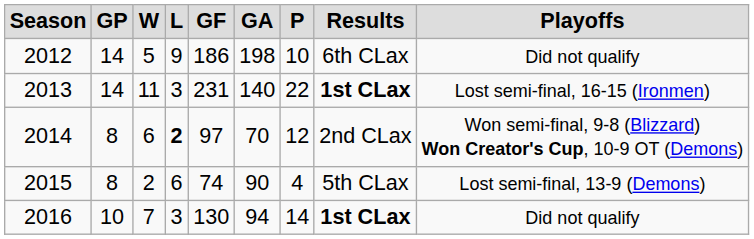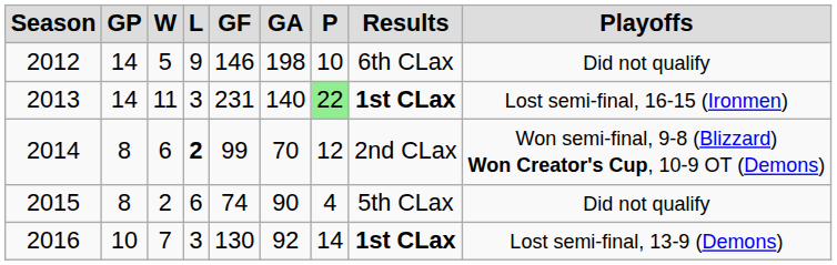 <table class="wikitable">
 <tr align="center"  bgcolor="#dddddd">
 <td><strong>Season</strong></td>
 <td><strong>GP</strong></td>
 <td><strong>W</strong></td>
 <td><strong>L</strong></td>
 <td><strong>GF</strong></td>
 <td><strong>GA</strong></td>
 <td><strong>P</strong></td>
 <td><strong>Results</strong></td>
 <td><strong>Playoffs</strong></td>
 </tr>
 <tr align="center">
 <td>2012</td>
 <td>14</td>
 <td>5</td>
 <td>9</td>
-<td>186</td>
+<td>146</td>
 <td>198</td>
 <td>10</td>
 <td>6th CLax</td>
 <td><small>Did not qualify</small></td>
 </tr>
 <tr align="center">
 <td>2013</td>
 <td>14</td>
 <td>11</td>
 <td>3</td>
 <td>231</td>
 <td>140</td>
-<td>22</td>
+<td style="background: lightgreen;">22</td>
 <td><strong>1st CLax</strong></td>
 <td><small>Lost semi-final, 16-15 (<a href='#'>Ironmen</a>)</small></td>
 </tr>
 <tr align="center">
 <td>2014</td>
 <td>8</td>
 <td>6</td>
 <td><strong>2</strong></td>
-<td>97</td>
+<td>99</td>
 <td>70</td>
 <td>12</td>
 <td>2nd CLax</td>
 <td><small>Won semi-final, 9-8 (<a href='#'>Blizzard</a>)<br><strong>Won Creator's Cup</strong>, 10-9 OT (<a href='#'>Demons</a>)</small></td>
 </tr>
 <tr align="center">
 <td>2015</td>
 <td>8</td>
 <td>2</td>
 <td>6</td>
 <td>74</td>
 <td>90</td>
 <td>4</td>
 <td>5th CLax</td>
-<td><small>Lost semi-final, 13-9 (<a href='#'>Demons</a>)</small></td>
+<td><small>Did not qualify</small></td>
 </tr>
 <tr align="center">
 <td>2016</td>
 <td>10</td>
 <td>7</td>
 <td>3</td>
 <td>130</td>
-<td>94</td>
+<td>92</td>
 <td>14</td>
 <td><strong>1st CLax</strong></td>
-<td><small>Did not qualify</small></td>
+<td><small>Lost semi-final, 13-9 (<a href='#'>Demons</a>)</small></td>
 </tr>
 </table>
